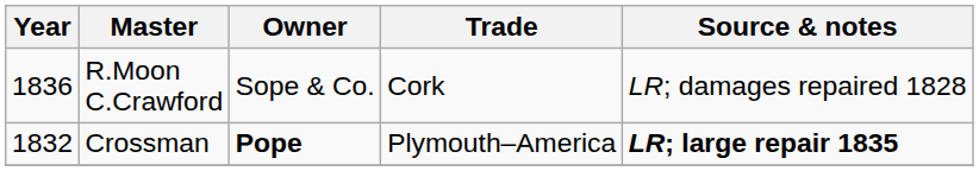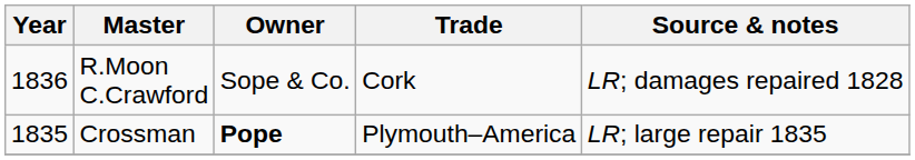 <table class=" wikitable">
 <tr>
 <th>Year</th>
 <th>Master</th>
 <th>Owner</th>
 <th>Trade</th>
 <th>Source & notes</th>
 </tr>
 <tr>
 <td>1836</td>
 <td>R.Moon<br>C.Crawford</td>
 <td>Sope & Co.</td>
 <td>Cork</td>
 <td><em>LR</em>; damages repaired 1828</td>
 </tr>
 <tr>
-<td>1832</td>
+<td>1835</td>
 <td>Crossman</td>
 <td><strong>Pope</strong></td>
 <td>Plymouth–America</td>
-<td><strong><em>LR</em>; large repair 1835</strong></td>
+<td><em>LR</em>; large repair 1835</td>
 </tr>
 <tr>
 </tr>
 </table>
